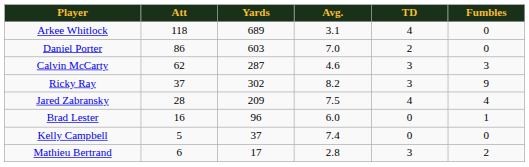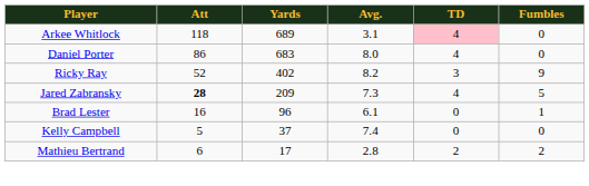 <table class="wikitable sortable">
 <tr>
 <th style="background:#183118;color:#f7bd30;" width="16%">Player</th>
 <th style="background:#183118;color:#f7bd30;" width="9%">Att</th>
 <th style="background:#183118;color:#f7bd30;" width="9%">Yards</th>
 <th style="background:#183118;color:#f7bd30;" width="9%">Avg.</th>
 <th style="background:#183118;color:#f7bd30;" width="9%">TD</th>
 <th style="background:#183118;color:#f7bd30;" width="9%">Fumbles</th>
 </tr>
 <tr align="center">
 <td><a href='#'>Arkee Whitlock</a></td>
 <td>118</td>
 <td>689</td>
 <td>3.1</td>
-<td>4</td>
+<td style="background: pink;">4</td>
 <td>0</td>
 </tr>
 <tr align="center">
 <td><a href='#'>Daniel Porter</a></td>
 <td>86</td>
-<td>603</td>
-<td>7.0</td>
-<td>2</td>
+<td>683</td>
+<td>8.0</td>
+<td>4</td>
 <td>0</td>
 </tr>
 <tr align="center">
-<td><a href='#'>Calvin McCarty</a></td>
-<td>62</td>
-<td>287</td>
-<td>4.6</td>
-<td>3</td>
-<td>3</td>
-</tr>
-<tr align="center">
 <td><a href='#'>Ricky Ray</a></td>
-<td>37</td>
-<td>302</td>
+<td>52</td>
+<td>402</td>
 <td>8.2</td>
 <td>3</td>
 <td>9</td>
 </tr>
 <tr align="center">
 <td><a href='#'>Jared Zabransky</a></td>
-<td>28</td>
+<td><strong>28</strong></td>
 <td>209</td>
-<td>7.5</td>
+<td>7.3</td>
 <td>4</td>
-<td>4</td>
+<td>5</td>
 </tr>
 <tr align="center">
 <td><a href='#'>Brad Lester</a></td>
 <td>16</td>
 <td>96</td>
-<td>6.0</td>
+<td>6.1</td>
 <td>0</td>
 <td>1</td>
 </tr>
 <tr align="center">
 <td><a href='#'>Kelly Campbell</a></td>
 <td>5</td>
 <td>37</td>
 <td>7.4</td>
 <td>0</td>
 <td>0</td>
 </tr>
 <tr align="center">
 <td><a href='#'>Mathieu Bertrand</a></td>
 <td>6</td>
 <td>17</td>
 <td>2.8</td>
-<td>3</td>
+<td>2</td>
 <td>2</td>
 </tr>
 </table>
